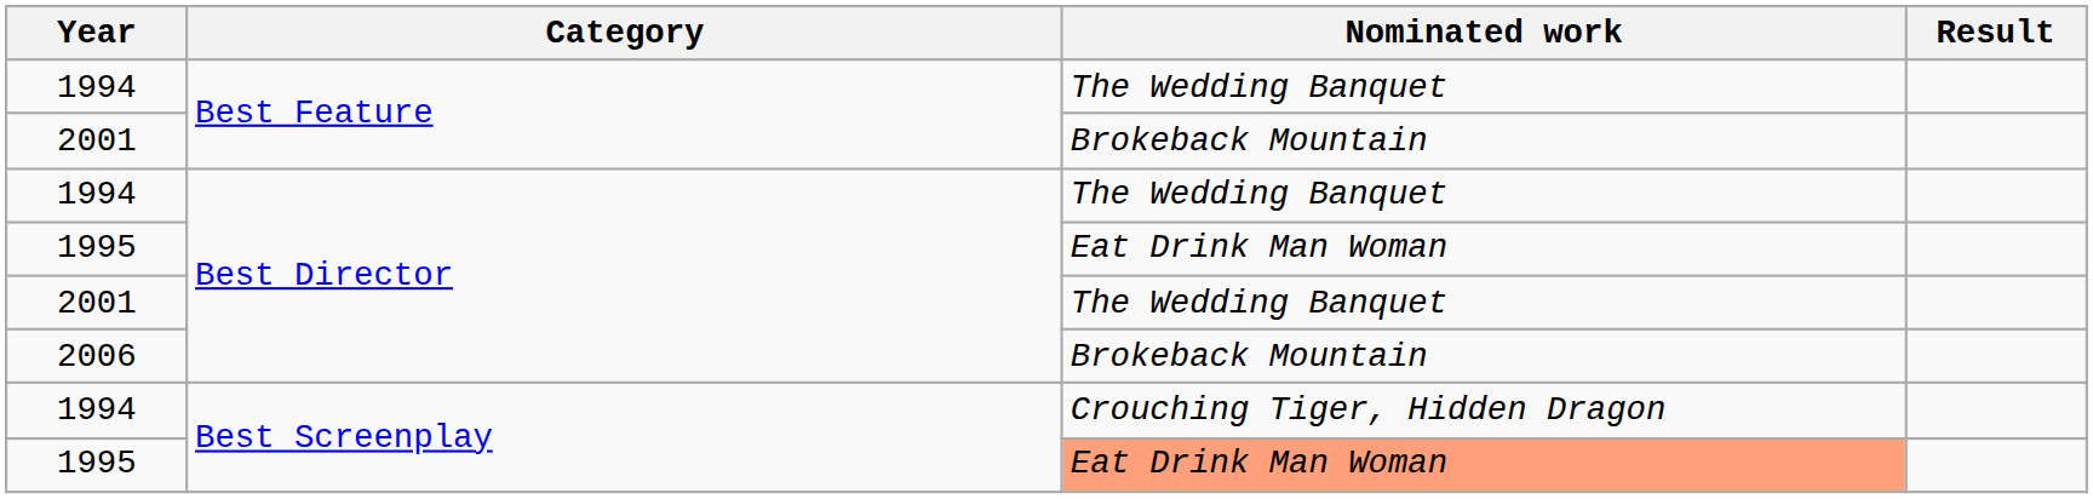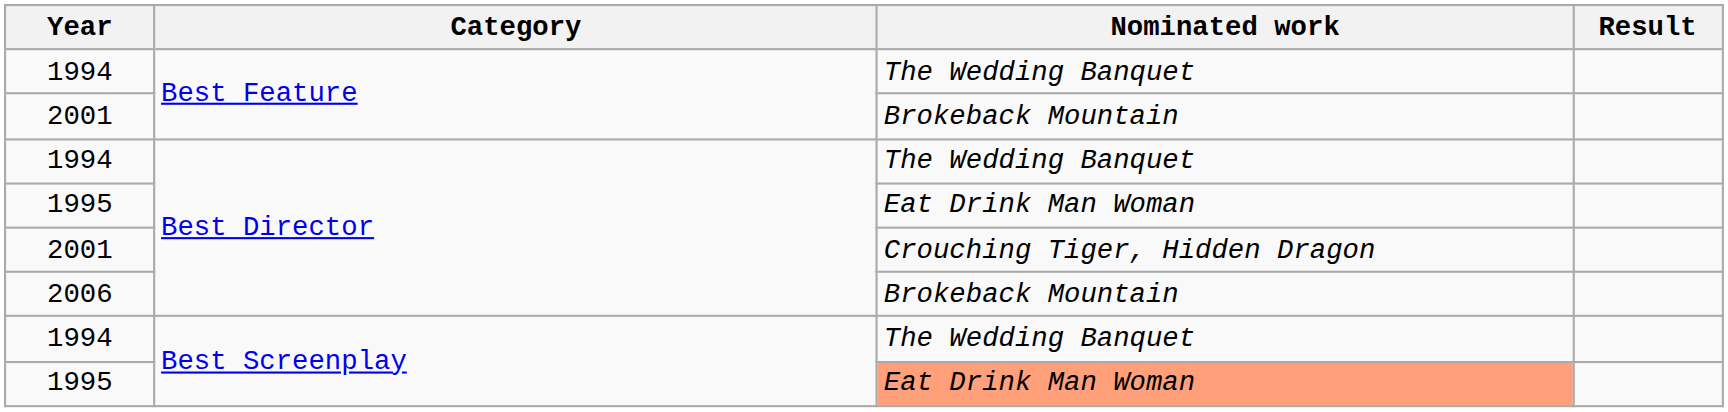 <table class=wikitable>
 <tr>
 <th scope="col" style="width:5em;">Year</th>
 <th scope="col" style="width:26em;">Category</th>
 <th scope="col" style="width:25em;">Nominated work</th>
 <th scope="col" style="width:5em;">Result</th>
 </tr>
 <tr>
 <td style="text-align:center;">1994</td>
 <td rowspan=2><a href='#'>Best Feature</a></td>
 <td><em>The Wedding Banquet</em></td>
 <td></td>
 </tr>
 <tr>
 <td style="text-align:center;">2001</td>
 <td><em>Brokeback Mountain</em></td>
 <td></td>
 </tr>
 <tr>
 <td style="text-align:center;">1994</td>
 <td rowspan=4><a href='#'>Best Director</a></td>
 <td><em>The Wedding Banquet</em></td>
 <td></td>
 </tr>
 <tr>
 <td style="text-align:center;">1995</td>
 <td><em>Eat Drink Man Woman</em></td>
 <td></td>
 </tr>
 <tr>
 <td style="text-align:center;">2001</td>
-<td><em>The Wedding Banquet</em></td>
+<td><em>Crouching Tiger, Hidden Dragon</em></td>
 <td></td>
 </tr>
 <tr>
 <td style="text-align:center;">2006</td>
 <td><em>Brokeback Mountain</em></td>
 <td></td>
 </tr>
 <tr>
 <td style="text-align:center;">1994</td>
 <td rowspan=2><a href='#'>Best Screenplay</a></td>
-<td><em>Crouching Tiger, Hidden Dragon</em></td>
+<td><em>The Wedding Banquet</em></td>
 <td></td>
 </tr>
 <tr>
 <td style="text-align:center;">1995</td>
 <td style="background: lightsalmon;"><em>Eat Drink Man Woman</em></td>
 <td></td>
 </tr>
 </table>
